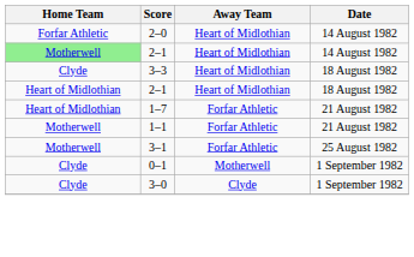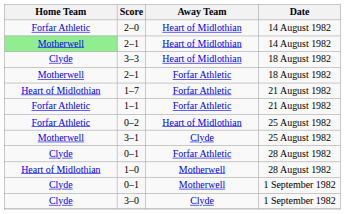 <table class="wikitable" style="text-align:center;">
 <tr>
 <th width=175>Home Team</th>
 <th width=20>Score</th>
 <th width=175>Away Team</th>
 <th width= 125>Date</th>
 </tr>
 <tr>
 <td><a href='#'>Forfar Athletic</a></td>
 <td>2–0</td>
 <td><a href='#'>Heart of Midlothian</a></td>
 <td>14 August 1982</td>
 </tr>
 <tr>
 <td style="background: lightgreen;"><a href='#'>Motherwell</a></td>
 <td>2–1</td>
 <td><a href='#'>Heart of Midlothian</a></td>
 <td>14 August 1982</td>
 </tr>
 <tr>
 <td><a href='#'>Clyde</a></td>
 <td>3–3</td>
 <td><a href='#'>Heart of Midlothian</a></td>
 <td>18 August 1982</td>
 </tr>
 <tr>
-<td><a href='#'>Heart of Midlothian</a></td>
+<td><a href='#'>Motherwell</a></td>
 <td>2–1</td>
-<td><a href='#'>Heart of Midlothian</a></td>
+<td><a href='#'>Forfar Athletic</a></td>
 <td>18 August 1982</td>
 </tr>
 <tr>
 <td><a href='#'>Heart of Midlothian</a></td>
 <td>1–7</td>
 <td><a href='#'>Forfar Athletic</a></td>
 <td>21 August 1982</td>
 </tr>
 <tr>
-<td><a href='#'>Motherwell</a></td>
+<td><a href='#'>Forfar Athletic</a></td>
 <td>1–1</td>
 <td><a href='#'>Forfar Athletic</a></td>
 <td>21 August 1982</td>
 </tr>
 <tr>
+<td><a href='#'>Forfar Athletic</a></td>
+<td>0–2</td>
+<td><a href='#'>Heart of Midlothian</a></td>
+<td>25 August 1982</td>
+</tr>
+<tr>
 <td><a href='#'>Motherwell</a></td>
 <td>3–1</td>
+<td><a href='#'>Clyde</a></td>
+<td>25 August 1982</td>
+</tr>
+<tr>
+<td><a href='#'>Clyde</a></td>
+<td>0–1</td>
 <td><a href='#'>Forfar Athletic</a></td>
-<td>25 August 1982</td>
+<td>28 August 1982</td>
+</tr>
+<tr>
+<td><a href='#'>Heart of Midlothian</a></td>
+<td>1–0</td>
+<td><a href='#'>Motherwell</a></td>
+<td>28 August 1982</td>
 </tr>
 <tr>
 <td><a href='#'>Clyde</a></td>
 <td>0–1</td>
 <td><a href='#'>Motherwell</a></td>
 <td>1 September 1982</td>
 </tr>
 <tr>
 <td><a href='#'>Clyde</a></td>
 <td>3–0</td>
 <td><a href='#'>Clyde</a></td>
 <td>1 September 1982</td>
 </tr>
 <tr>
 </tr>
 </table>
